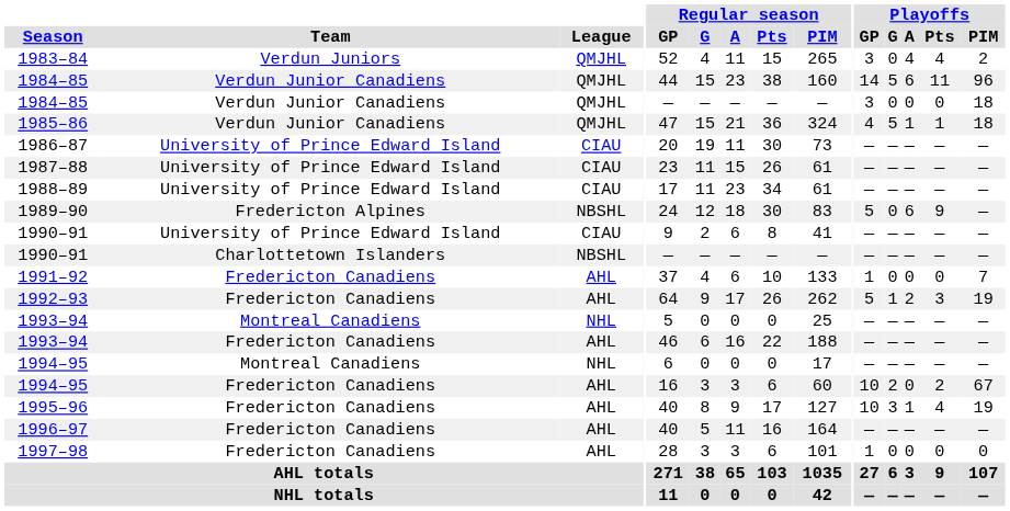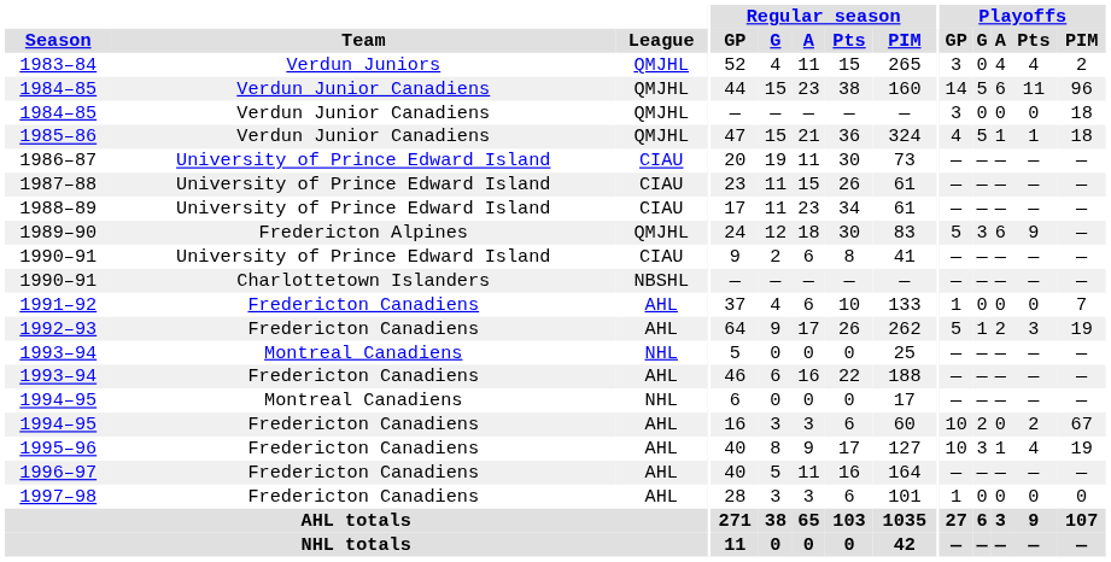 <table border="0" cellpadding="1" cellspacing="0" style="text-align:center; width:60em">
 <tr bgcolor="#e0e0e0">
 <th colspan="3" bgcolor="#ffffff"></th>
 <th rowspan="100" bgcolor="#ffffff"></th>
 <th colspan="5"><a href='#'>Regular season</a></th>
 <th rowspan="100" bgcolor="#ffffff"></th>
 <th colspan="5"><a href='#'>Playoffs</a></th>
 </tr>
 <tr bgcolor="#e0e0e0">
 <th><a href='#'>Season</a></th>
 <th>Team</th>
 <th>League</th>
 <th>GP</th>
 <th><a href='#'>G</a></th>
 <th><a href='#'>A</a></th>
 <th><a href='#'>Pts</a></th>
 <th><a href='#'>PIM</a></th>
 <th>GP</th>
 <th>G</th>
 <th>A</th>
 <th>Pts</th>
 <th>PIM</th>
 </tr>
 <tr>
 <td><a href='#'>1983–84</a></td>
 <td><a href='#'>Verdun Juniors</a></td>
 <td><a href='#'>QMJHL</a></td>
 <td>52</td>
 <td>4</td>
 <td>11</td>
 <td>15</td>
 <td>265</td>
 <td>3</td>
 <td>0</td>
 <td>4</td>
 <td>4</td>
 <td>2</td>
 </tr>
 <tr bgcolor="#f0f0f0">
 <td><a href='#'>1984–85</a></td>
 <td><a href='#'>Verdun Junior Canadiens</a></td>
 <td>QMJHL</td>
 <td>44</td>
 <td>15</td>
 <td>23</td>
 <td>38</td>
 <td>160</td>
 <td>14</td>
 <td>5</td>
 <td>6</td>
 <td>11</td>
 <td>96</td>
 </tr>
 <tr>
 <td><a href='#'>1984–85</a></td>
 <td>Verdun Junior Canadiens</td>
 <td>QMJHL</td>
 <td>—</td>
 <td>—</td>
 <td>—</td>
 <td>—</td>
 <td>—</td>
 <td>3</td>
 <td>0</td>
 <td>0</td>
 <td>0</td>
 <td>18</td>
 </tr>
 <tr bgcolor="#f0f0f0">
 <td><a href='#'>1985–86</a></td>
 <td>Verdun Junior Canadiens</td>
 <td>QMJHL</td>
 <td>47</td>
 <td>15</td>
 <td>21</td>
 <td>36</td>
 <td>324</td>
 <td>4</td>
 <td>5</td>
 <td>1</td>
 <td>1</td>
 <td>18</td>
 </tr>
 <tr>
 <td>1986–87</td>
 <td><a href='#'>University of Prince Edward Island</a></td>
 <td><a href='#'>CIAU</a></td>
 <td>20</td>
 <td>19</td>
 <td>11</td>
 <td>30</td>
 <td>73</td>
 <td>—</td>
 <td>—</td>
 <td>—</td>
 <td>—</td>
 <td>—</td>
 </tr>
 <tr bgcolor="#f0f0f0">
 <td>1987–88</td>
 <td>University of Prince Edward Island</td>
 <td>CIAU</td>
 <td>23</td>
 <td>11</td>
 <td>15</td>
 <td>26</td>
 <td>61</td>
 <td>—</td>
 <td>—</td>
 <td>—</td>
 <td>—</td>
 <td>—</td>
 </tr>
 <tr>
 <td>1988–89</td>
 <td>University of Prince Edward Island</td>
 <td>CIAU</td>
 <td>17</td>
 <td>11</td>
 <td>23</td>
 <td>34</td>
 <td>61</td>
 <td>—</td>
 <td>—</td>
 <td>—</td>
 <td>—</td>
 <td>—</td>
 </tr>
 <tr bgcolor="#f0f0f0">
 <td>1989–90</td>
 <td>Fredericton Alpines</td>
-<td>NBSHL</td>
+<td>QMJHL</td>
 <td>24</td>
 <td>12</td>
 <td>18</td>
 <td>30</td>
 <td>83</td>
 <td>5</td>
-<td>0</td>
+<td>3</td>
 <td>6</td>
 <td>9</td>
 <td>—</td>
 </tr>
 <tr>
 <td>1990–91</td>
 <td>University of Prince Edward Island</td>
 <td>CIAU</td>
 <td>9</td>
 <td>2</td>
 <td>6</td>
 <td>8</td>
 <td>41</td>
 <td>—</td>
 <td>—</td>
 <td>—</td>
 <td>—</td>
 <td>—</td>
 </tr>
 <tr bgcolor="#f0f0f0">
 <td>1990–91</td>
 <td>Charlottetown Islanders</td>
 <td>NBSHL</td>
 <td>—</td>
 <td>—</td>
 <td>—</td>
 <td>—</td>
 <td>—</td>
 <td>—</td>
 <td>—</td>
 <td>—</td>
 <td>—</td>
 <td>—</td>
 </tr>
 <tr>
 <td><a href='#'>1991–92</a></td>
 <td><a href='#'>Fredericton Canadiens</a></td>
 <td><a href='#'>AHL</a></td>
 <td>37</td>
 <td>4</td>
 <td>6</td>
 <td>10</td>
 <td>133</td>
 <td>1</td>
 <td>0</td>
 <td>0</td>
 <td>0</td>
 <td>7</td>
 </tr>
 <tr bgcolor="#f0f0f0">
 <td><a href='#'>1992–93</a></td>
 <td>Fredericton Canadiens</td>
 <td>AHL</td>
 <td>64</td>
 <td>9</td>
 <td>17</td>
 <td>26</td>
 <td>262</td>
 <td>5</td>
 <td>1</td>
 <td>2</td>
 <td>3</td>
 <td>19</td>
 </tr>
 <tr>
 <td><a href='#'>1993–94</a></td>
 <td><a href='#'>Montreal Canadiens</a></td>
 <td><a href='#'>NHL</a></td>
 <td>5</td>
 <td>0</td>
 <td>0</td>
 <td>0</td>
 <td>25</td>
 <td>—</td>
 <td>—</td>
 <td>—</td>
 <td>—</td>
 <td>—</td>
 </tr>
 <tr bgcolor="#f0f0f0">
 <td><a href='#'>1993–94</a></td>
 <td>Fredericton Canadiens</td>
 <td>AHL</td>
 <td>46</td>
 <td>6</td>
 <td>16</td>
 <td>22</td>
 <td>188</td>
 <td>—</td>
 <td>—</td>
 <td>—</td>
 <td>—</td>
 <td>—</td>
 </tr>
 <tr>
 <td><a href='#'>1994–95</a></td>
 <td>Montreal Canadiens</td>
 <td>NHL</td>
 <td>6</td>
 <td>0</td>
 <td>0</td>
 <td>0</td>
 <td>17</td>
 <td>—</td>
 <td>—</td>
 <td>—</td>
 <td>—</td>
 <td>—</td>
 </tr>
 <tr bgcolor="#f0f0f0">
 <td><a href='#'>1994–95</a></td>
 <td>Fredericton Canadiens</td>
 <td>AHL</td>
 <td>16</td>
 <td>3</td>
 <td>3</td>
 <td>6</td>
 <td>60</td>
 <td>10</td>
 <td>2</td>
 <td>0</td>
 <td>2</td>
 <td>67</td>
 </tr>
 <tr>
 <td><a href='#'>1995–96</a></td>
 <td>Fredericton Canadiens</td>
 <td>AHL</td>
 <td>40</td>
 <td>8</td>
 <td>9</td>
 <td>17</td>
 <td>127</td>
 <td>10</td>
 <td>3</td>
 <td>1</td>
 <td>4</td>
 <td>19</td>
 </tr>
 <tr bgcolor="#f0f0f0">
 <td><a href='#'>1996–97</a></td>
 <td>Fredericton Canadiens</td>
 <td>AHL</td>
 <td>40</td>
 <td>5</td>
 <td>11</td>
 <td>16</td>
 <td>164</td>
 <td>—</td>
 <td>—</td>
 <td>—</td>
 <td>—</td>
 <td>—</td>
 </tr>
 <tr>
 <td><a href='#'>1997–98</a></td>
 <td>Fredericton Canadiens</td>
 <td>AHL</td>
 <td>28</td>
 <td>3</td>
 <td>3</td>
 <td>6</td>
 <td>101</td>
 <td>1</td>
 <td>0</td>
 <td>0</td>
 <td>0</td>
 <td>0</td>
 </tr>
 <tr bgcolor="#e0e0e0">
 <th colspan="3">AHL totals</th>
 <th>271</th>
 <th>38</th>
 <th>65</th>
 <th>103</th>
 <th>1035</th>
 <th>27</th>
 <th>6</th>
 <th>3</th>
 <th>9</th>
 <th>107</th>
 </tr>
 <tr bgcolor="#e0e0e0">
 <th colspan="3">NHL totals</th>
 <th>11</th>
 <th>0</th>
 <th>0</th>
 <th>0</th>
 <th>42</th>
 <th>—</th>
 <th>—</th>
 <th>—</th>
 <th>—</th>
 <th>—</th>
 </tr>
 </table>
